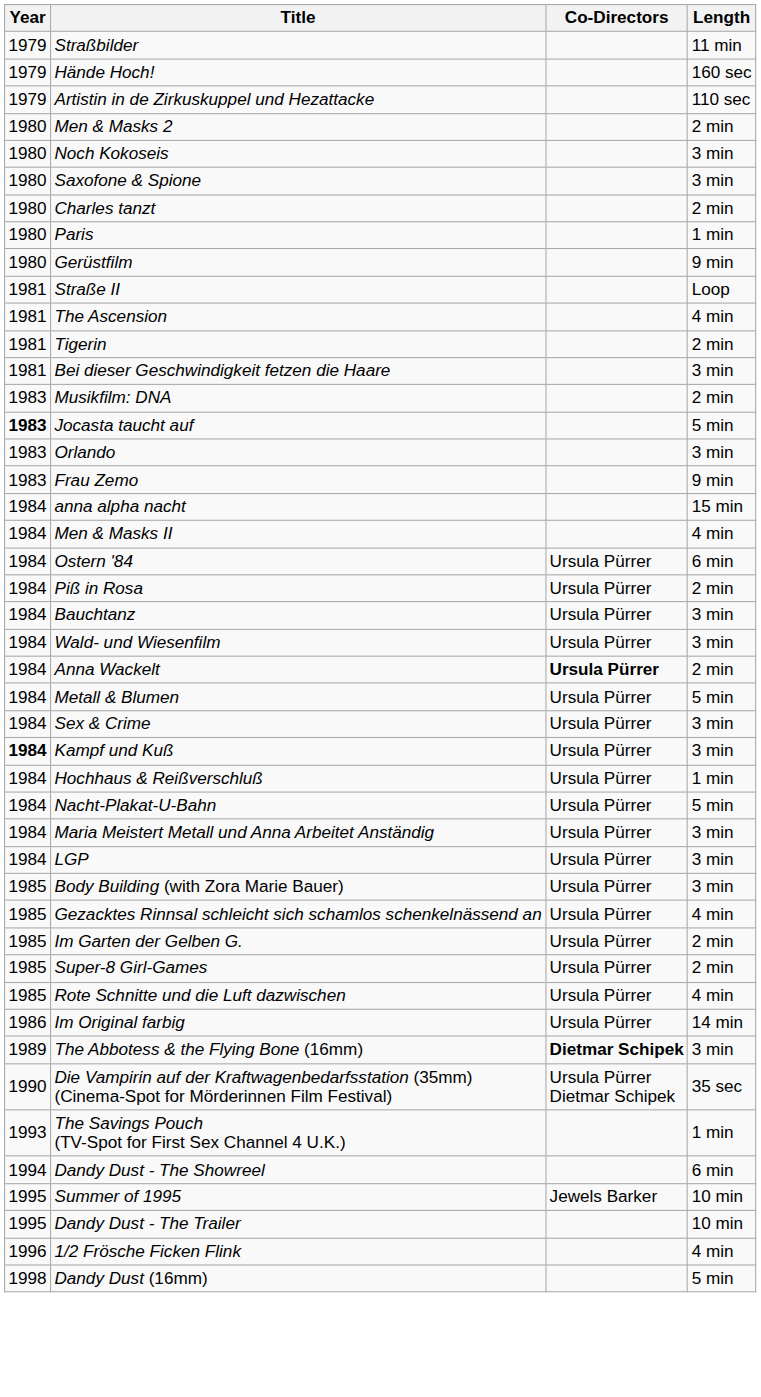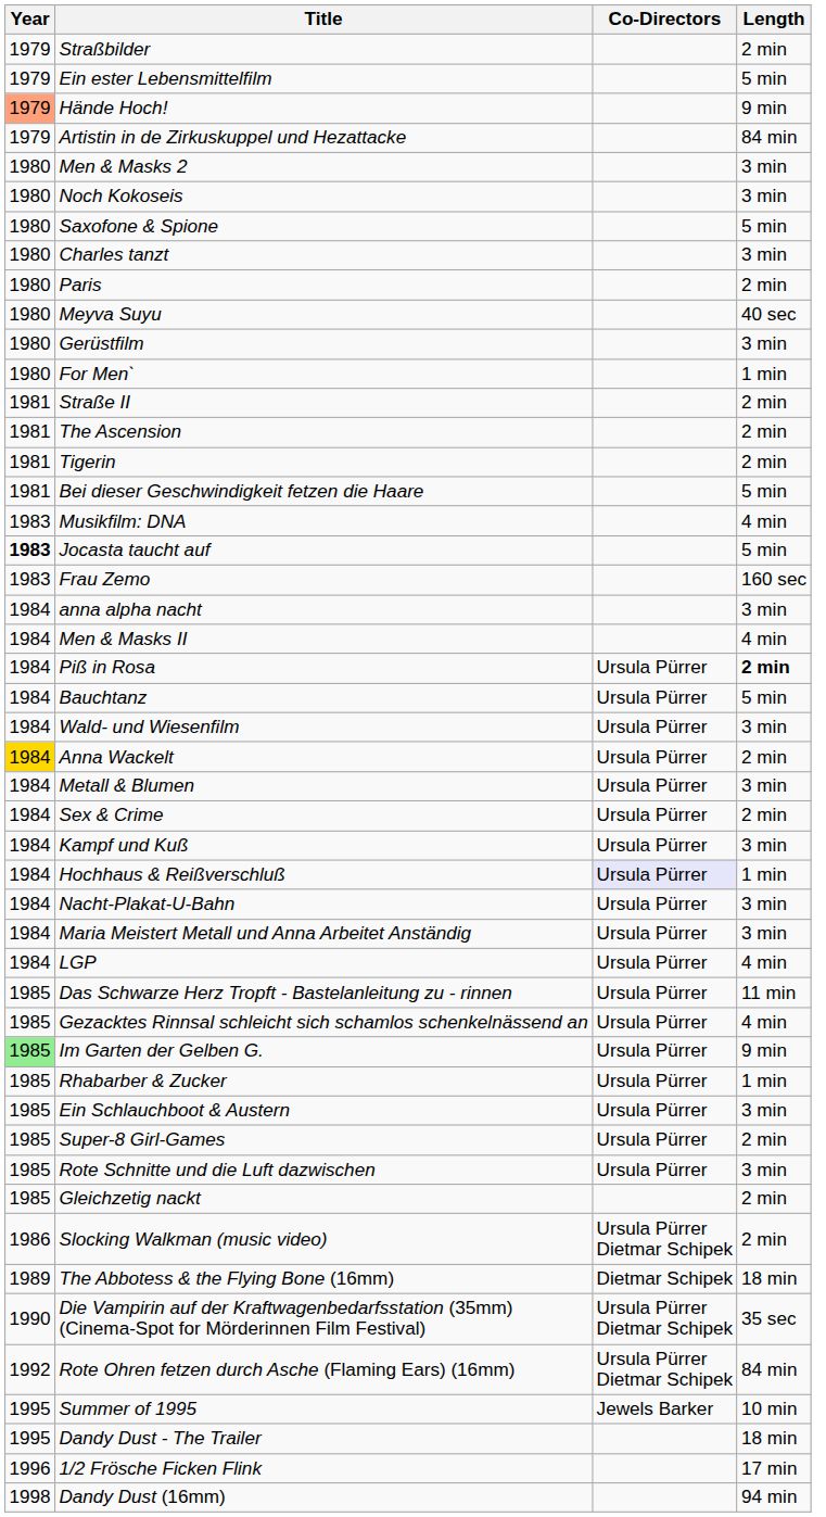 <table class="wikitable sortable">
 <tr>
 <th>Year</th>
 <th>Title</th>
 <th>Co-Directors</th>
 <th>Length</th>
 </tr>
 <tr>
 <td>1979</td>
 <td><em>Straßbilder</em></td>
 <td></td>
-<td>11 min</td>
+<td>2 min</td>
 </tr>
 <tr>
 <td>1979</td>
+<td><em>Ein ester Lebensmittelfilm</em></td>
+<td></td>
+<td>5 min</td>
+</tr>
+<tr>
+<td style="background: lightsalmon;">1979</td>
 <td><em>Hände Hoch!</em></td>
 <td></td>
-<td>160 sec</td>
+<td>9 min</td>
 </tr>
 <tr>
 <td>1979</td>
 <td><em>Artistin in de Zirkuskuppel und Hezattacke</em></td>
 <td></td>
-<td>110 sec</td>
+<td>84 min</td>
 </tr>
 <tr>
 <td>1980</td>
 <td><em>Men & Masks 2</em></td>
 <td></td>
-<td>2 min</td>
+<td>3 min</td>
 </tr>
 <tr>
 <td>1980</td>
 <td><em>Noch Kokoseis</em></td>
 <td></td>
 <td>3 min</td>
 </tr>
 <tr>
 <td>1980</td>
 <td><em>Saxofone & Spione</em></td>
 <td></td>
-<td>3 min</td>
+<td>5 min</td>
 </tr>
 <tr>
 <td>1980</td>
 <td><em>Charles tanzt</em></td>
 <td></td>
-<td>2 min</td>
+<td>3 min</td>
 </tr>
 <tr>
 <td>1980</td>
 <td><em>Paris</em></td>
 <td></td>
-<td>1 min</td>
+<td>2 min</td>
+</tr>
+<tr>
+<td>1980</td>
+<td><em>Meyva Suyu</em></td>
+<td></td>
+<td>40 sec</td>
 </tr>
 <tr>
 <td>1980</td>
 <td><em>Gerüstfilm</em></td>
 <td></td>
-<td>9 min</td>
+<td>3 min</td>
+</tr>
+<tr>
+<td>1980</td>
+<td><em>For Men`</em></td>
+<td></td>
+<td>1 min</td>
 </tr>
 <tr>
 <td>1981</td>
 <td><em>Straße II</em></td>
 <td></td>
-<td>Loop</td>
+<td>2 min</td>
 </tr>
 <tr>
 <td>1981</td>
 <td><em>The Ascension</em></td>
 <td></td>
-<td>4 min</td>
+<td>2 min</td>
 </tr>
 <tr>
 <td>1981</td>
 <td><em>Tigerin</em></td>
 <td></td>
 <td>2 min</td>
 </tr>
 <tr>
 <td>1981</td>
 <td><em>Bei dieser Geschwindigkeit fetzen die Haare</em></td>
 <td></td>
-<td>3 min</td>
+<td>5 min</td>
 </tr>
 <tr>
 <td>1983</td>
 <td><em>Musikfilm: DNA</em></td>
 <td></td>
-<td>2 min</td>
+<td>4 min</td>
 </tr>
 <tr>
 <td><strong>1983</strong></td>
 <td><em>Jocasta taucht auf</em></td>
 <td></td>
 <td>5 min</td>
 </tr>
 <tr>
 <td>1983</td>
-<td><em>Orlando</em></td>
-<td></td>
-<td>3 min</td>
-</tr>
-<tr>
-<td>1983</td>
 <td><em>Frau Zemo</em></td>
 <td></td>
-<td>9 min</td>
+<td>160 sec</td>
 </tr>
 <tr>
 <td>1984</td>
 <td><em>anna alpha nacht</em></td>
 <td></td>
-<td>15 min</td>
+<td>3 min</td>
 </tr>
 <tr>
 <td>1984</td>
 <td><em>Men & Masks II</em></td>
 <td></td>
 <td>4 min</td>
 </tr>
 <tr>
 <td>1984</td>
-<td><em>Ostern '84</em></td>
-<td>Ursula Pürrer</td>
-<td>6 min</td>
-</tr>
-<tr>
-<td>1984</td>
 <td><em>Piß in Rosa</em></td>
 <td>Ursula Pürrer</td>
-<td>2 min</td>
+<td><strong>2 min</strong></td>
 </tr>
 <tr>
 <td>1984</td>
 <td><em>Bauchtanz</em></td>
 <td>Ursula Pürrer</td>
-<td>3 min</td>
+<td>5 min</td>
 </tr>
 <tr>
 <td>1984</td>
 <td><em>Wald- und Wiesenfilm</em></td>
 <td>Ursula Pürrer</td>
 <td>3 min</td>
 </tr>
 <tr>
-<td>1984</td>
+<td style="background: gold;">1984</td>
 <td><em>Anna Wackelt</em></td>
-<td><strong>Ursula Pürrer</strong></td>
+<td>Ursula Pürrer</td>
 <td>2 min</td>
 </tr>
 <tr>
 <td>1984</td>
 <td><em>Metall & Blumen</em></td>
 <td>Ursula Pürrer</td>
-<td>5 min</td>
+<td>3 min</td>
 </tr>
 <tr>
 <td>1984</td>
 <td><em>Sex & Crime</em></td>
 <td>Ursula Pürrer</td>
-<td>3 min</td>
+<td>2 min</td>
 </tr>
 <tr>
-<td><strong>1984</strong></td>
+<td>1984</td>
 <td><em>Kampf und Kuß</em></td>
 <td>Ursula Pürrer</td>
 <td>3 min</td>
 </tr>
 <tr>
 <td>1984</td>
 <td><em>Hochhaus & Reißverschluß</em></td>
-<td>Ursula Pürrer</td>
+<td style="background: lavender;">Ursula Pürrer</td>
 <td>1 min</td>
 </tr>
 <tr>
 <td>1984</td>
 <td><em>Nacht-Plakat-U-Bahn</em></td>
 <td>Ursula Pürrer</td>
-<td>5 min</td>
+<td>3 min</td>
 </tr>
 <tr>
 <td>1984</td>
 <td><em>Maria Meistert Metall und Anna Arbeitet Anständig</em></td>
 <td>Ursula Pürrer</td>
 <td>3 min</td>
 </tr>
 <tr>
 <td>1984</td>
 <td><em>LGP</em></td>
 <td>Ursula Pürrer</td>
-<td>3 min</td>
+<td>4 min</td>
 </tr>
 <tr>
 <td>1985</td>
-<td><em>Body Building</em> (with Zora Marie Bauer)</td>
+<td><em>Das Schwarze Herz Tropft - Bastelanleitung zu - rinnen</em></td>
 <td>Ursula Pürrer</td>
-<td>3 min</td>
+<td>11 min</td>
 </tr>
 <tr>
 <td>1985</td>
 <td><em>Gezacktes Rinnsal schleicht sich schamlos schenkelnässend an</em></td>
 <td>Ursula Pürrer</td>
 <td>4 min</td>
 </tr>
 <tr>
-<td>1985</td>
+<td style="background: lightgreen;">1985</td>
 <td><em>Im Garten der Gelben G.</em></td>
 <td>Ursula Pürrer</td>
-<td>2 min</td>
+<td>9 min</td>
+</tr>
+<tr>
+<td>1985</td>
+<td><em>Rhabarber & Zucker</em></td>
+<td>Ursula Pürrer</td>
+<td>1 min</td>
+</tr>
+<tr>
+<td>1985</td>
+<td><em>Ein Schlauchboot & Austern</em></td>
+<td>Ursula Pürrer</td>
+<td>3 min</td>
 </tr>
 <tr>
 <td>1985</td>
 <td><em>Super-8 Girl-Games</em></td>
 <td>Ursula Pürrer</td>
 <td>2 min</td>
 </tr>
 <tr>
 <td>1985</td>
 <td><em>Rote Schnitte und die Luft dazwischen</em></td>
 <td>Ursula Pürrer</td>
-<td>4 min</td>
+<td>3 min</td>
+</tr>
+<tr>
+<td>1985</td>
+<td><em>Gleichzetig nackt</em></td>
+<td></td>
+<td>2 min</td>
 </tr>
 <tr>
 <td>1986</td>
-<td><em>Im Original farbig</em></td>
-<td>Ursula Pürrer</td>
-<td>14 min</td>
+<td><em>Slocking Walkman (music video)</em></td>
+<td>Ursula Pürrer<br>Dietmar Schipek</td>
+<td>2 min</td>
 </tr>
 <tr>
 <td>1989</td>
 <td><em>The Abbotess & the Flying Bone</em> (16mm)</td>
-<td><strong>Dietmar Schipek</strong></td>
-<td>3 min</td>
+<td>Dietmar Schipek</td>
+<td>18 min</td>
 </tr>
 <tr>
 <td>1990</td>
 <td><em>Die Vampirin auf der Kraftwagenbedarfsstation</em> (35mm)<br>(Cinema-Spot for Mörderinnen Film Festival)</td>
 <td>Ursula Pürrer<br>Dietmar Schipek</td>
 <td>35 sec</td>
 </tr>
 <tr>
-<td>1993</td>
-<td><em>The Savings Pouch</em><br>(TV-Spot for First Sex Channel 4 U.K.)</td>
-<td></td>
-<td>1 min</td>
-</tr>
-<tr>
-<td>1994</td>
-<td><em>Dandy Dust - The Showreel</em></td>
-<td></td>
-<td>6 min</td>
+<td>1992</td>
+<td><em>Rote Ohren fetzen durch Asche</em> (Flaming Ears) (16mm)</td>
+<td>Ursula Pürrer<br>Dietmar Schipek</td>
+<td>84 min</td>
 </tr>
 <tr>
 <td>1995</td>
 <td><em>Summer of 1995</em></td>
 <td>Jewels Barker</td>
 <td>10 min</td>
 </tr>
 <tr>
 <td>1995</td>
 <td><em>Dandy Dust - The Trailer</em></td>
 <td></td>
-<td>10 min</td>
+<td>18 min</td>
 </tr>
 <tr>
 <td>1996</td>
 <td><em>1/2 Frösche Ficken Flink</em></td>
 <td></td>
-<td>4 min</td>
+<td>17 min</td>
 </tr>
 <tr>
 <td>1998</td>
 <td><em>Dandy Dust</em> (16mm)</td>
 <td></td>
-<td>5 min</td>
+<td>94 min</td>
 </tr>
 </table>
